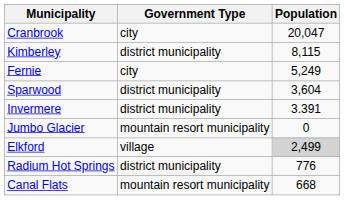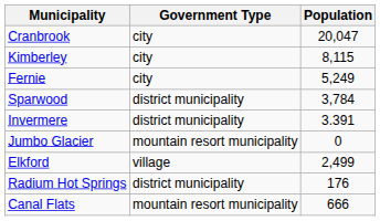 <table class="wikitable">
 <tr>
 <th>Municipality</th>
 <th>Government Type</th>
 <th>Population</th>
 </tr>
 <tr>
 <td><a href='#'>Cranbrook</a></td>
 <td>city</td>
 <td align=center>20,047</td>
 </tr>
 <tr>
 <td><a href='#'>Kimberley</a></td>
-<td>district municipality</td>
+<td>city</td>
 <td align=center>8,115</td>
 </tr>
 <tr>
 <td><a href='#'>Fernie</a></td>
 <td>city</td>
 <td align=center>5,249</td>
 </tr>
 <tr>
 <td><a href='#'>Sparwood</a></td>
 <td>district municipality</td>
-<td align=center>3,604</td>
+<td align=center>3,784</td>
 </tr>
 <tr>
 <td><a href='#'>Invermere</a></td>
 <td>district municipality</td>
 <td align=center>3.391</td>
 </tr>
 <tr>
 <td><a href='#'>Jumbo Glacier</a></td>
 <td>mountain resort municipality</td>
 <td align=center>0</td>
 </tr>
 <tr>
 <td><a href='#'>Elkford</a></td>
 <td>village</td>
-<td align=center style="background: lightgrey;">2,499</td>
+<td align=center>2,499</td>
 </tr>
 <tr>
 <td><a href='#'>Radium Hot Springs</a></td>
 <td>district municipality</td>
-<td align=center>776</td>
+<td align=center>176</td>
 </tr>
 <tr>
 <td><a href='#'>Canal Flats</a></td>
 <td>mountain resort municipality</td>
-<td align=center>668</td>
+<td align=center>666</td>
 </tr>
 </table>
